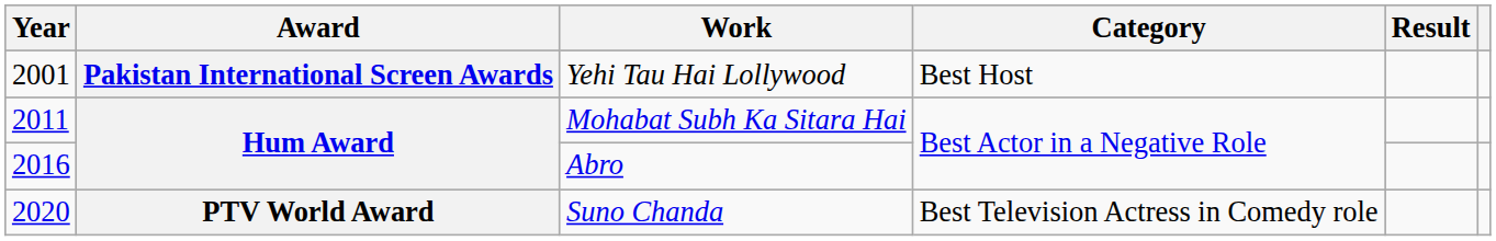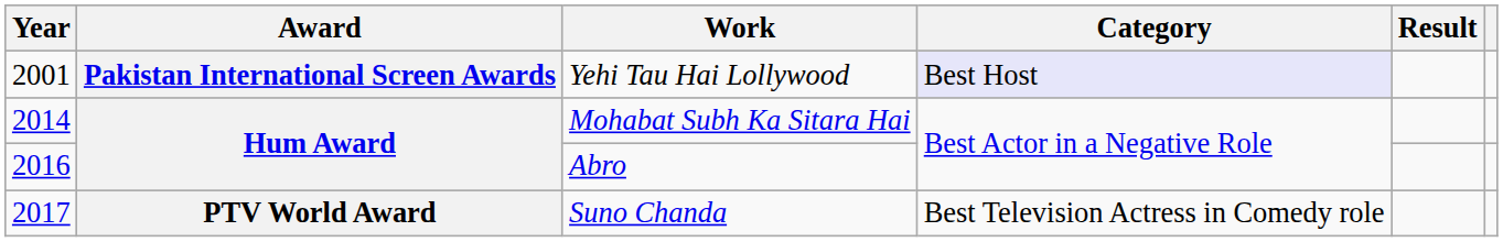 <table class="wikitable plainrowheaders">
 <tr>
 <th>Year</th>
 <th>Award</th>
 <th>Work</th>
 <th>Category</th>
 <th>Result</th>
 <th></th>
 </tr>
 <tr>
 <td>2001</td>
 <th scope=row><a href='#'>Pakistan International Screen Awards</a></th>
 <td><em>Yehi Tau Hai Lollywood</em></td>
-<td>Best Host</td>
+<td style="background: lavender;">Best Host</td>
 <td></td>
 <td></td>
 </tr>
 <tr>
-<td><a href='#'>2011</a></td>
+<td><a href='#'>2014</a></td>
 <th rowspan="2" scope=row><a href='#'>Hum Award</a></th>
 <td><em><a href='#'>Mohabat Subh Ka Sitara Hai</a></em></td>
 <td rowspan="2"><a href='#'>Best Actor in a Negative Role</a></td>
 <td></td>
 <td></td>
 </tr>
 <tr>
 <td><a href='#'>2016</a></td>
 <td><em><a href='#'>Abro</a></em></td>
 <td></td>
 <td></td>
 </tr>
 <tr>
-<td><a href='#'>2020</a></td>
+<td><a href='#'>2017</a></td>
 <th scope=row>PTV World Award</th>
 <td><em><a href='#'>Suno Chanda</a></em></td>
 <td>Best Television Actress in Comedy role</td>
 <td></td>
 <td></td>
 </tr>
 </table>
